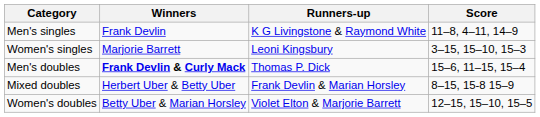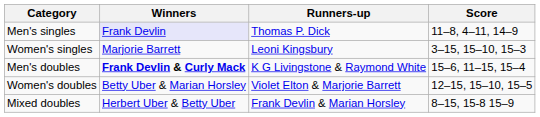 <table class=wikitable style="margin:auto;">
 <tr>
 <th>Category</th>
 <th>Winners</th>
 <th>Runners-up</th>
 <th>Score</th>
 </tr>
 <tr>
 <td>Men's singles</td>
-<td> <a href='#'>Frank Devlin</a></td>
-<td> <a href='#'>K G Livingstone</a> & <a href='#'>Raymond White</a></td>
+<td style="background: lavender;"> <a href='#'>Frank Devlin</a></td>
+<td> <a href='#'>Thomas P. Dick</a></td>
 <td>11–8, 4–11, 14–9</td>
 </tr>
 <tr>
 <td>Women's singles</td>
 <td> <a href='#'>Marjorie Barrett</a></td>
 <td> <a href='#'>Leoni Kingsbury</a></td>
 <td>3–15, 15–10, 15–3</td>
 </tr>
 <tr>
 <td>Men's doubles</td>
 <td><strong> <a href='#'>Frank Devlin</a> & <a href='#'>Curly Mack</a></strong></td>
-<td> <a href='#'>Thomas P. Dick</a></td>
+<td> <a href='#'>K G Livingstone</a> & <a href='#'>Raymond White</a></td>
 <td>15–6, 11–15, 15–4</td>
+</tr>
+<tr>
+<td>Women's doubles</td>
+<td> <a href='#'>Betty Uber</a> & <a href='#'>Marian Horsley</a></td>
+<td> <a href='#'>Violet Elton</a> & <a href='#'>Marjorie Barrett</a></td>
+<td>12–15, 15–10, 15–5</td>
 </tr>
 <tr>
 <td>Mixed doubles</td>
 <td> <a href='#'>Herbert Uber</a> & <a href='#'>Betty Uber</a></td>
 <td> <a href='#'>Frank Devlin</a> &  <a href='#'>Marian Horsley</a></td>
 <td>8–15, 15-8 15–9</td>
 </tr>
-<tr>
-<td>Women's doubles</td>
-<td> <a href='#'>Betty Uber</a> & <a href='#'>Marian Horsley</a></td>
-<td> <a href='#'>Violet Elton</a> & <a href='#'>Marjorie Barrett</a></td>
-<td>12–15, 15–10, 15–5</td>
-</tr>
 </table>
